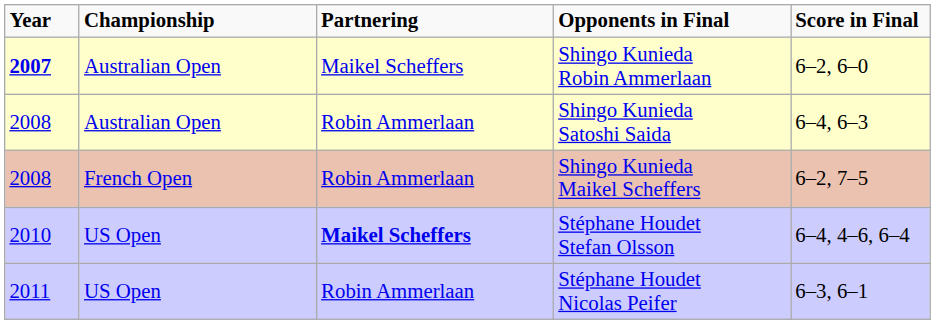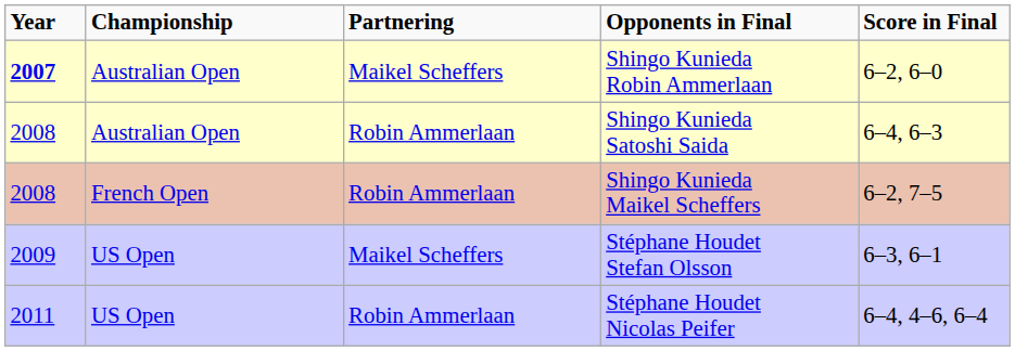 <table class="wikitable">
 <tr>
 <td width="50"><strong>Year</strong></td>
 <td width="175"><strong>Championship</strong></td>
 <td width="175"><strong>Partnering</strong></td>
 <td width="175"><strong>Opponents in Final</strong></td>
 <td width="100"><strong>Score in Final</strong></td>
 </tr>
 <tr style="background:#ffc;">
 <td><strong><a href='#'>2007</a></strong></td>
 <td><a href='#'>Australian Open</a></td>
 <td> <a href='#'>Maikel Scheffers</a></td>
 <td> <a href='#'>Shingo Kunieda</a><br> <a href='#'>Robin Ammerlaan</a></td>
 <td>6–2, 6–0</td>
 </tr>
 <tr style="background:#ffc;">
 <td><a href='#'>2008</a></td>
 <td><a href='#'>Australian Open</a></td>
 <td> <a href='#'>Robin Ammerlaan</a></td>
 <td> <a href='#'>Shingo Kunieda</a><br> <a href='#'>Satoshi Saida</a></td>
 <td>6–4, 6–3</td>
 </tr>
 <tr style="background:#ebc2af;">
 <td><a href='#'>2008</a></td>
 <td><a href='#'>French Open</a></td>
 <td> <a href='#'>Robin Ammerlaan</a></td>
 <td> <a href='#'>Shingo Kunieda</a><br> <a href='#'>Maikel Scheffers</a></td>
 <td>6–2, 7–5</td>
 </tr>
 <tr style="background:#ccf;">
-<td><a href='#'>2010</a></td>
+<td><a href='#'>2009</a></td>
 <td><a href='#'>US Open</a></td>
-<td><strong> <a href='#'>Maikel Scheffers</a></strong></td>
+<td> <a href='#'>Maikel Scheffers</a></td>
 <td> <a href='#'>Stéphane Houdet</a><br> <a href='#'>Stefan Olsson</a></td>
-<td>6–4, 4–6, 6–4</td>
+<td>6–3, 6–1</td>
 </tr>
 <tr style="background:#ccf;">
 <td><a href='#'>2011</a></td>
 <td><a href='#'>US Open</a></td>
 <td> <a href='#'>Robin Ammerlaan</a></td>
 <td> <a href='#'>Stéphane Houdet</a><br> <a href='#'>Nicolas Peifer</a></td>
-<td>6–3, 6–1</td>
+<td>6–4, 4–6, 6–4</td>
 </tr>
 </table>
